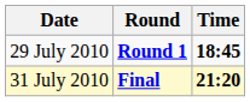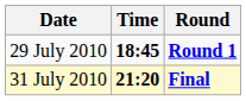 <table class="wikitable">
 <tr>
 <th>Date</th>
+<th>Time</th>
 <th>Round</th>
-<th>Time</th>
 </tr>
 <tr>
 <td>29 July 2010</td>
+<td><strong>18:45</strong></td>
 <td><strong><a href='#'>Round 1</a></strong></td>
-<td><strong>18:45</strong></td>
 </tr>
 <tr style=background:lemonchiffon>
 <td>31 July 2010</td>
+<td><strong>21:20</strong></td>
 <td><strong><a href='#'>Final</a></strong></td>
-<td><strong>21:20</strong></td>
 </tr>
 </table>
